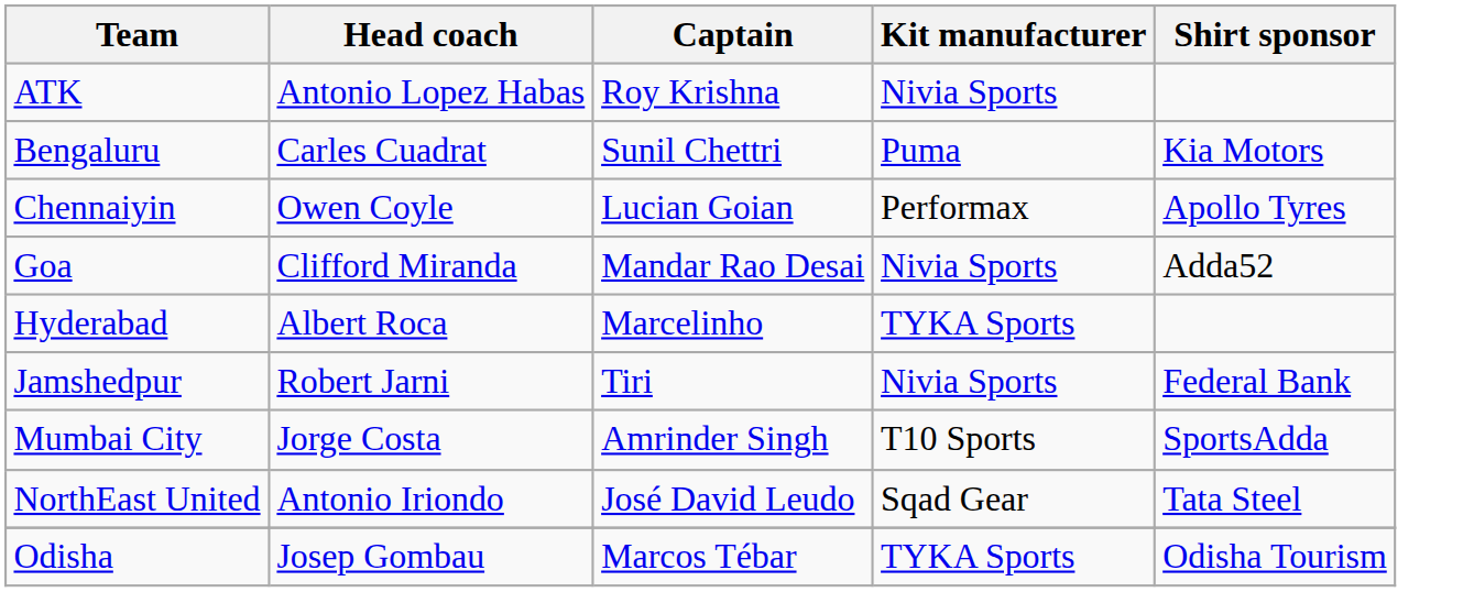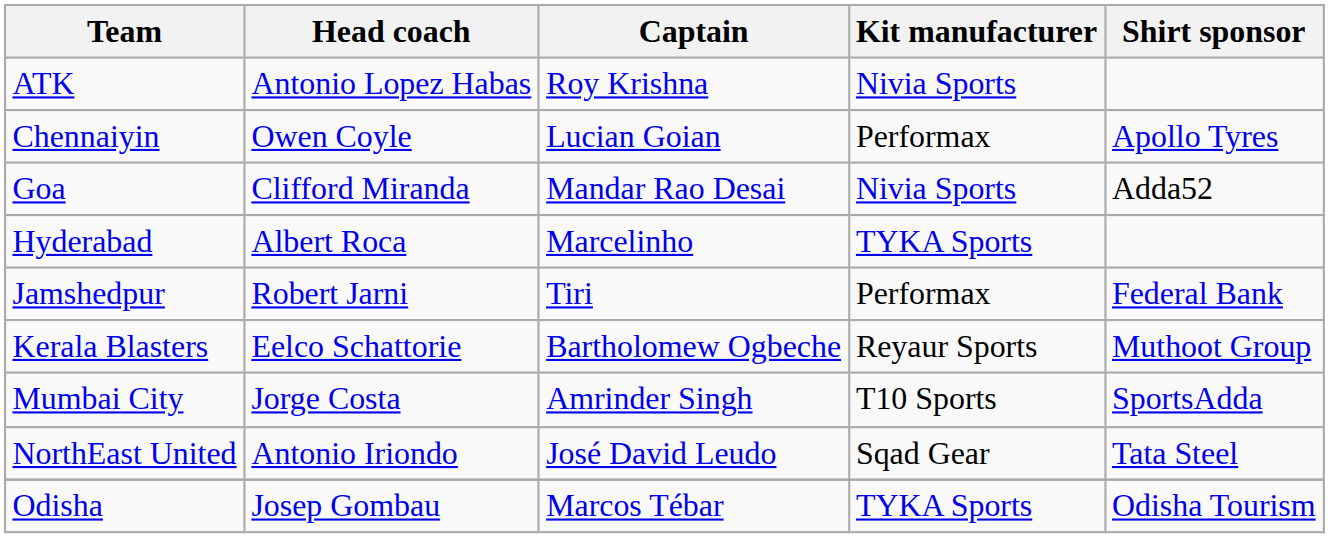 <table class="wikitable sortable" style="text-align: left; font-size:95%">
 <tr>
 <th>Team</th>
 <th>Head coach</th>
 <th>Captain</th>
 <th>Kit manufacturer</th>
 <th>Shirt sponsor</th>
 </tr>
 <tr>
 <td><a href='#'>ATK</a></td>
 <td> <a href='#'>Antonio Lopez Habas</a></td>
 <td> <a href='#'>Roy Krishna</a></td>
 <td><a href='#'>Nivia Sports</a></td>
 <td></td>
-</tr>
-<tr>
-<td><a href='#'>Bengaluru</a></td>
-<td> <a href='#'>Carles Cuadrat</a></td>
-<td> <a href='#'>Sunil Chettri</a></td>
-<td><a href='#'>Puma</a></td>
-<td><a href='#'>Kia Motors</a></td>
 </tr>
 <tr>
 <td><a href='#'>Chennaiyin</a></td>
 <td> <a href='#'>Owen Coyle</a></td>
 <td> <a href='#'>Lucian Goian</a></td>
 <td>Performax</td>
 <td><a href='#'>Apollo Tyres</a></td>
 </tr>
 <tr>
 <td><a href='#'>Goa</a></td>
 <td> <a href='#'>Clifford Miranda</a></td>
 <td> <a href='#'>Mandar Rao Desai</a></td>
 <td><a href='#'>Nivia Sports</a></td>
 <td>Adda52</td>
 </tr>
 <tr>
 <td><a href='#'>Hyderabad</a></td>
 <td> <a href='#'>Albert Roca</a></td>
 <td> <a href='#'>Marcelinho</a></td>
 <td><a href='#'>TYKA Sports</a></td>
 <td></td>
 </tr>
 <tr>
 <td><a href='#'>Jamshedpur</a></td>
 <td> <a href='#'>Robert Jarni</a></td>
 <td> <a href='#'>Tiri</a></td>
-<td><a href='#'>Nivia Sports</a></td>
+<td>Performax</td>
 <td><a href='#'>Federal Bank</a></td>
+</tr>
+<tr>
+<td><a href='#'>Kerala Blasters</a></td>
+<td> <a href='#'>Eelco Schattorie</a></td>
+<td> <a href='#'>Bartholomew Ogbeche</a></td>
+<td>Reyaur Sports</td>
+<td><a href='#'>Muthoot Group</a></td>
 </tr>
 <tr>
 <td><a href='#'>Mumbai City</a></td>
 <td> <a href='#'>Jorge Costa</a></td>
 <td> <a href='#'>Amrinder Singh</a></td>
 <td>T10 Sports</td>
 <td><a href='#'>SportsAdda</a></td>
 </tr>
 <tr>
 <td><a href='#'>NorthEast United</a></td>
 <td> <a href='#'>Antonio Iriondo</a></td>
 <td> <a href='#'>José David Leudo</a></td>
 <td>Sqad Gear</td>
 <td><a href='#'>Tata Steel</a></td>
 </tr>
 <tr>
 </tr>
 <tr>
 <td><a href='#'>Odisha</a></td>
 <td> <a href='#'>Josep Gombau</a></td>
 <td> <a href='#'>Marcos Tébar</a></td>
 <td><a href='#'>TYKA Sports</a></td>
 <td><a href='#'>Odisha Tourism</a></td>
 </tr>
 </table>
